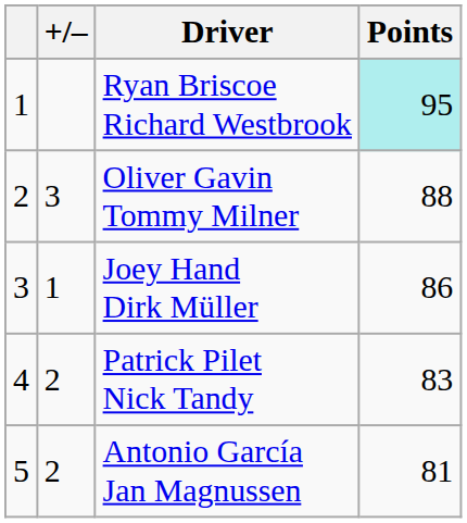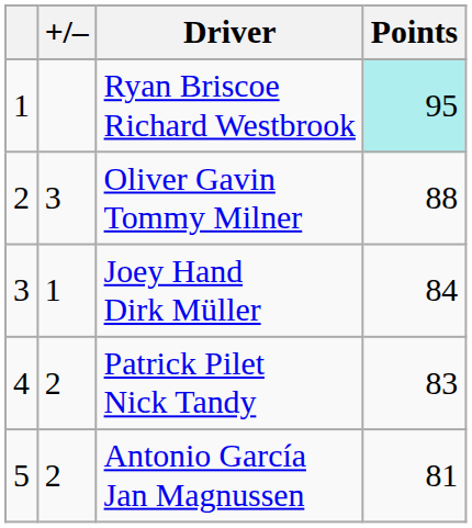 <table class="wikitable" style="font-size: 95%;">
 <tr>
 <th scope="col"></th>
 <th scope="col">+/–</th>
 <th scope="col">Driver</th>
 <th scope="col">Points</th>
 </tr>
 <tr>
 <td align=center>1</td>
 <td align="left"></td>
 <td> <a href='#'>Ryan Briscoe</a><br> <a href='#'>Richard Westbrook</a></td>
 <td align=right style="background: paleturquoise;">95</td>
 </tr>
 <tr>
 <td align=center>2</td>
 <td align="left"> 3</td>
 <td> <a href='#'>Oliver Gavin</a><br> <a href='#'>Tommy Milner</a></td>
 <td align=right>88</td>
 </tr>
 <tr>
 <td align=center>3</td>
 <td align="left"> 1</td>
 <td> <a href='#'>Joey Hand</a><br> <a href='#'>Dirk Müller</a></td>
-<td align=right>86</td>
+<td align=right>84</td>
 </tr>
 <tr>
 <td align=center>4</td>
 <td align="left"> 2</td>
 <td> <a href='#'>Patrick Pilet</a><br> <a href='#'>Nick Tandy</a></td>
 <td align=right>83</td>
 </tr>
 <tr>
 <td align=center>5</td>
 <td align="left"> 2</td>
 <td> <a href='#'>Antonio García</a><br> <a href='#'>Jan Magnussen</a></td>
 <td align=right>81</td>
 </tr>
 </table>
